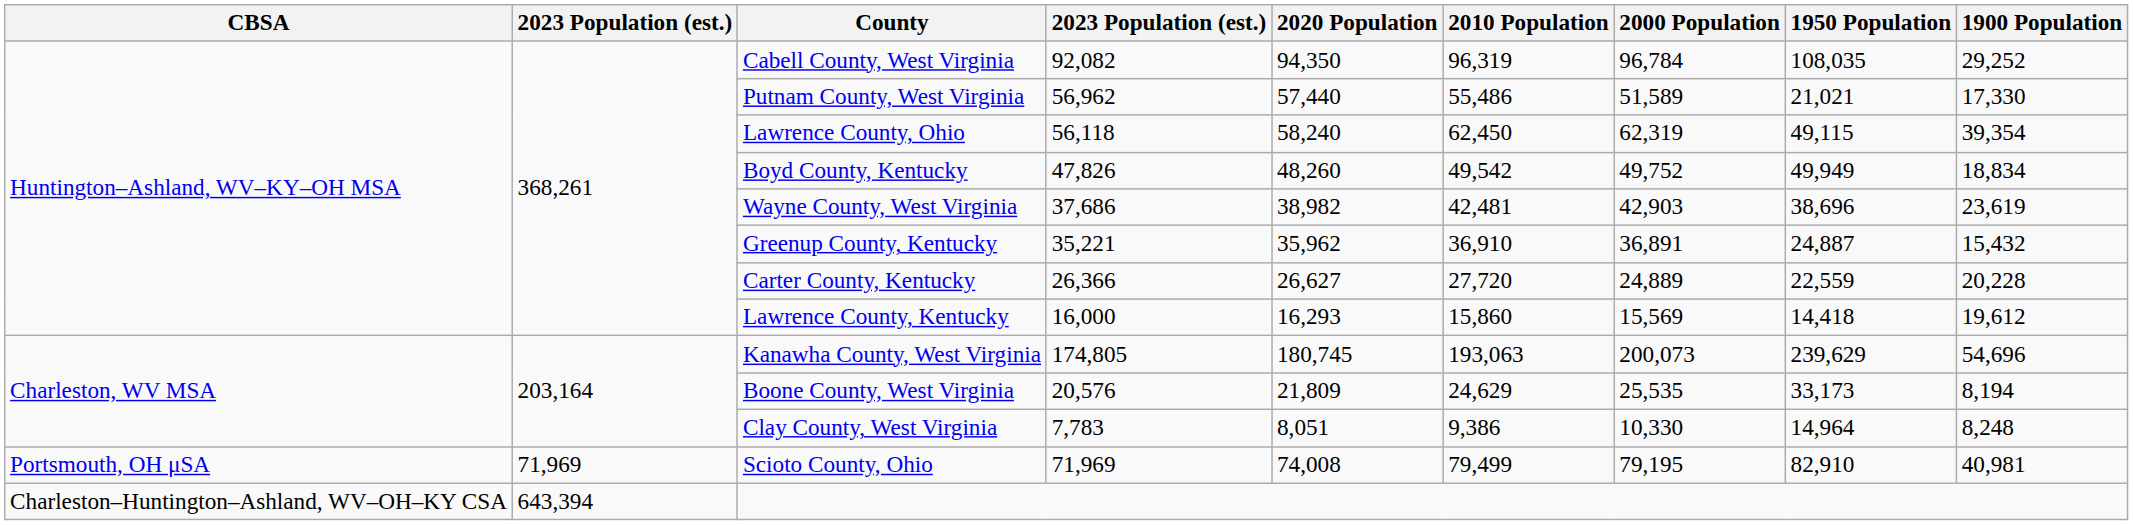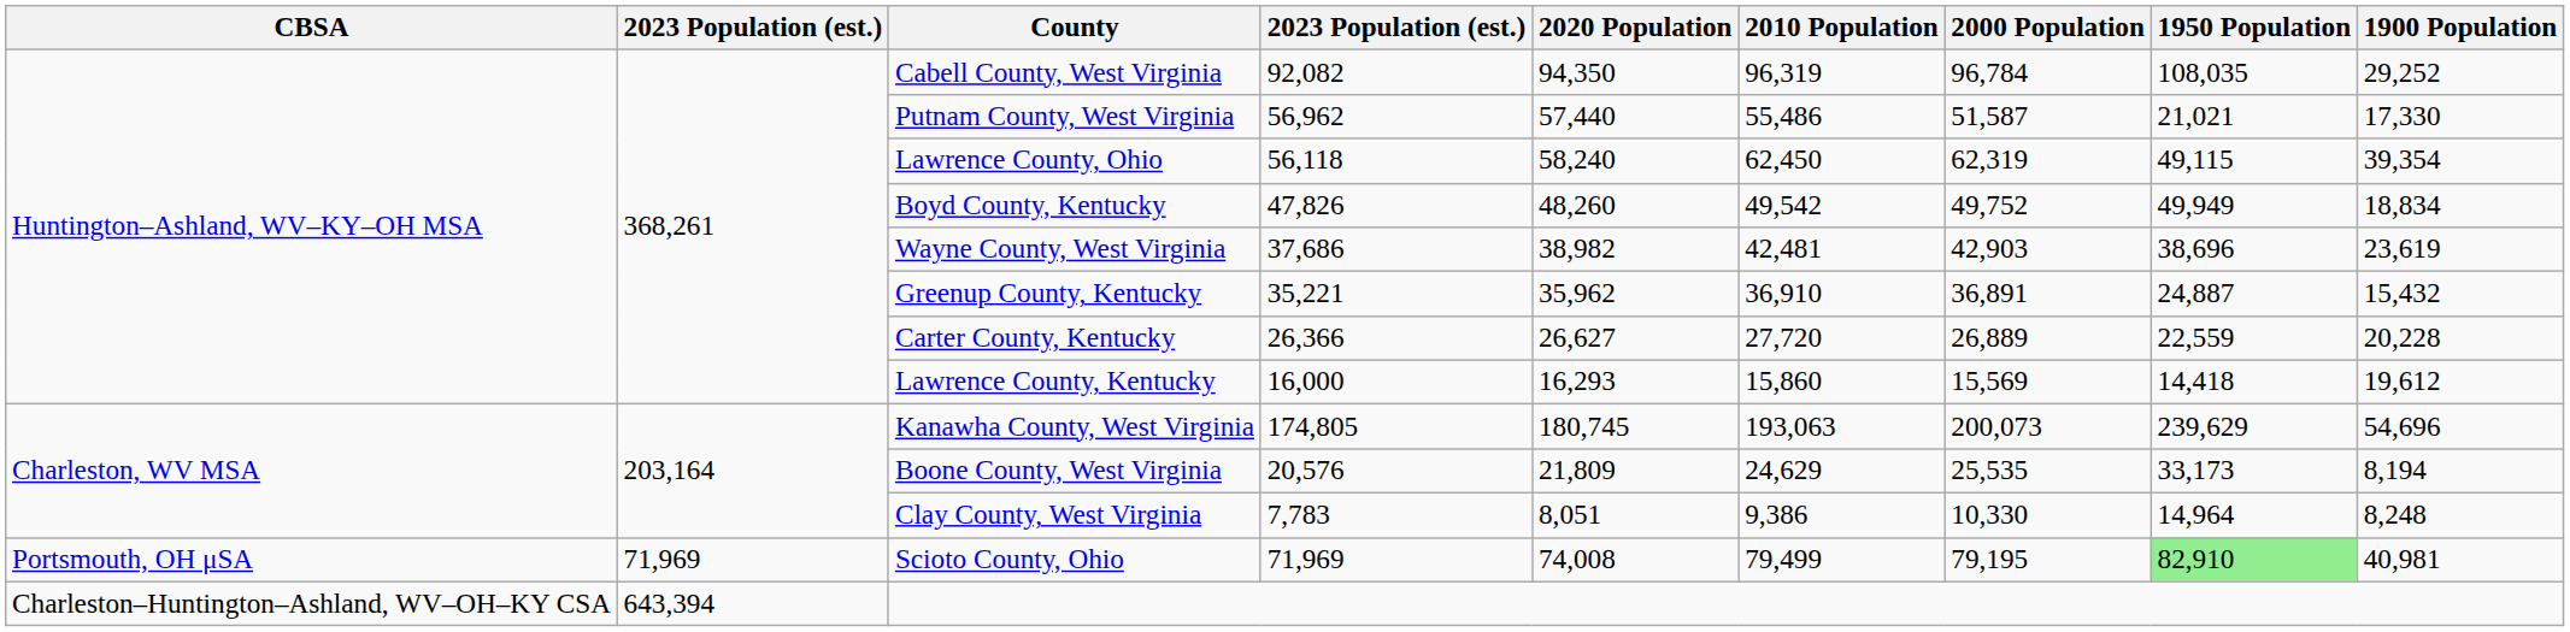 <table class="wikitable">
 <tr>
 <th>CBSA</th>
 <th>2023 Population (est.)</th>
 <th>County</th>
 <th>2023 Population (est.)</th>
 <th>2020 Population</th>
 <th>2010 Population</th>
 <th>2000 Population</th>
 <th>1950 Population</th>
 <th>1900 Population</th>
 </tr>
 <tr>
 <td rowspan="8"><a href='#'>Huntington–Ashland, WV–KY–OH MSA</a></td>
 <td rowspan="8">368,261</td>
 <td><a href='#'>Cabell County, West Virginia</a></td>
 <td>92,082</td>
 <td>94,350</td>
 <td>96,319</td>
 <td>96,784</td>
 <td>108,035</td>
 <td>29,252</td>
 </tr>
 <tr>
 <td><a href='#'>Putnam County, West Virginia</a></td>
 <td>56,962</td>
 <td>57,440</td>
 <td>55,486</td>
-<td>51,589</td>
+<td>51,587</td>
 <td>21,021</td>
 <td>17,330</td>
 </tr>
 <tr>
 <td><a href='#'>Lawrence County, Ohio</a></td>
 <td>56,118</td>
 <td>58,240</td>
 <td>62,450</td>
 <td>62,319</td>
 <td>49,115</td>
 <td>39,354</td>
 </tr>
 <tr>
 <td><a href='#'>Boyd County, Kentucky</a></td>
 <td>47,826</td>
 <td>48,260</td>
 <td>49,542</td>
 <td>49,752</td>
 <td>49,949</td>
 <td>18,834</td>
 </tr>
 <tr>
 <td><a href='#'>Wayne County, West Virginia</a></td>
 <td>37,686</td>
 <td>38,982</td>
 <td>42,481</td>
 <td>42,903</td>
 <td>38,696</td>
 <td>23,619</td>
 </tr>
 <tr>
 <td><a href='#'>Greenup County, Kentucky</a></td>
 <td>35,221</td>
 <td>35,962</td>
 <td>36,910</td>
 <td>36,891</td>
 <td>24,887</td>
 <td>15,432</td>
 </tr>
 <tr>
 <td><a href='#'>Carter County, Kentucky</a></td>
 <td>26,366</td>
 <td>26,627</td>
 <td>27,720</td>
-<td>24,889</td>
+<td>26,889</td>
 <td>22,559</td>
 <td>20,228</td>
 </tr>
 <tr>
 <td><a href='#'>Lawrence County, Kentucky</a></td>
 <td>16,000</td>
 <td>16,293</td>
 <td>15,860</td>
 <td>15,569</td>
 <td>14,418</td>
 <td>19,612</td>
 </tr>
 <tr>
 <td rowspan="3"><a href='#'>Charleston, WV MSA</a></td>
 <td rowspan="3">203,164</td>
 <td><a href='#'>Kanawha County, West Virginia</a></td>
 <td>174,805</td>
 <td>180,745</td>
 <td>193,063</td>
 <td>200,073</td>
 <td>239,629</td>
 <td>54,696</td>
 </tr>
 <tr>
 <td><a href='#'>Boone County, West Virginia</a></td>
 <td>20,576</td>
 <td>21,809</td>
 <td>24,629</td>
 <td>25,535</td>
 <td>33,173</td>
 <td>8,194</td>
 </tr>
 <tr>
 <td><a href='#'>Clay County, West Virginia</a></td>
 <td>7,783</td>
 <td>8,051</td>
 <td>9,386</td>
 <td>10,330</td>
 <td>14,964</td>
 <td>8,248</td>
 </tr>
 <tr>
 <td rowspan="1"><a href='#'>Portsmouth, OH μSA</a></td>
 <td rowspan="1">71,969</td>
 <td><a href='#'>Scioto County, Ohio</a></td>
 <td>71,969</td>
 <td>74,008</td>
 <td>79,499</td>
 <td>79,195</td>
-<td>82,910</td>
+<td style="background: lightgreen;">82,910</td>
 <td>40,981</td>
 </tr>
 <tr>
 <td>Charleston–Huntington–Ashland, WV–OH–KY CSA</td>
 <td>643,394</td>
 <td colspan="7"></td>
 </tr>
 </table>
